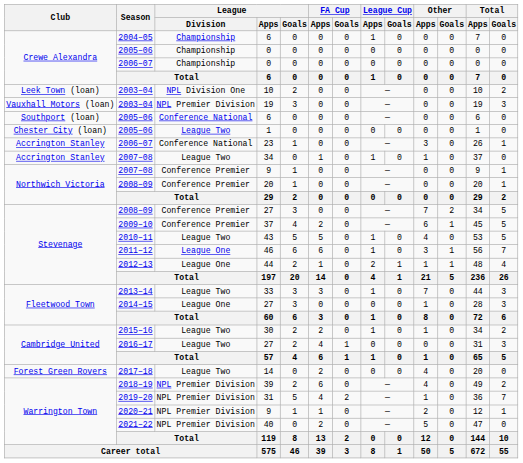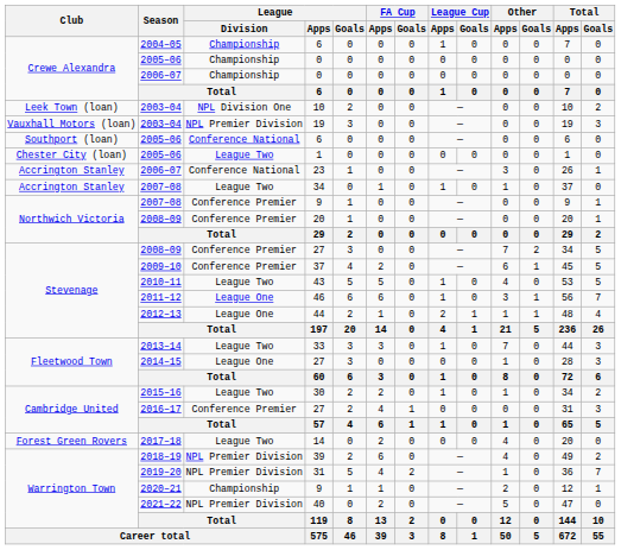 <table class="wikitable" style="text-align: center">
 <tr>
 <th rowspan="2">Club</th>
 <th rowspan="2">Season</th>
 <th colspan="3">League</th>
 <th colspan="2"><a href='#'>FA Cup</a></th>
 <th colspan="2"><a href='#'>League Cup</a></th>
 <th colspan="2">Other</th>
 <th colspan="2">Total</th>
 </tr>
 <tr>
 <th>Division</th>
 <th>Apps</th>
 <th>Goals</th>
 <th>Apps</th>
 <th>Goals</th>
 <th>Apps</th>
 <th>Goals</th>
 <th>Apps</th>
 <th>Goals</th>
 <th>Apps</th>
 <th>Goals</th>
 </tr>
 <tr>
 <td rowspan="4"><a href='#'>Crewe Alexandra</a></td>
 <td><a href='#'>2004–05</a></td>
 <td><a href='#'>Championship</a></td>
 <td>6</td>
 <td>0</td>
 <td>0</td>
 <td>0</td>
 <td>1</td>
 <td>0</td>
 <td>0</td>
 <td>0</td>
 <td>7</td>
 <td>0</td>
 </tr>
 <tr>
 <td><a href='#'>2005–06</a></td>
 <td EFL Championship>Championship</td>
 <td>0</td>
 <td>0</td>
 <td>0</td>
 <td>0</td>
 <td>0</td>
 <td>0</td>
 <td>0</td>
 <td>0</td>
 <td>0</td>
 <td>0</td>
 </tr>
 <tr>
 <td><a href='#'>2006–07</a></td>
 <td EFL Championship>Championship</td>
 <td>0</td>
 <td>0</td>
 <td>0</td>
 <td>0</td>
 <td>0</td>
 <td>0</td>
 <td>0</td>
 <td>0</td>
 <td>0</td>
 <td>0</td>
 </tr>
 <tr>
 <th colspan="2">Total</th>
 <th>6</th>
 <th>0</th>
 <th>0</th>
 <th>0</th>
 <th>1</th>
 <th>0</th>
 <th>0</th>
 <th>0</th>
 <th>7</th>
 <th>0</th>
 </tr>
 <tr>
 <td><a href='#'>Leek Town</a> (loan)</td>
 <td><a href='#'>2003–04</a></td>
 <td><a href='#'>NPL</a> Division One</td>
 <td>10</td>
 <td>2</td>
 <td>0</td>
 <td>0</td>
 <td colspan="2">—</td>
 <td>0</td>
 <td>0</td>
 <td>10</td>
 <td>2</td>
 </tr>
 <tr>
 <td><a href='#'>Vauxhall Motors</a> (loan)</td>
 <td><a href='#'>2003–04</a></td>
 <td><a href='#'>NPL</a> Premier Division</td>
 <td>19</td>
 <td>3</td>
 <td>0</td>
 <td>0</td>
 <td colspan="2">—</td>
 <td>0</td>
 <td>0</td>
 <td>19</td>
 <td>3</td>
 </tr>
 <tr>
 <td><a href='#'>Southport</a> (loan)</td>
 <td><a href='#'>2005–06</a></td>
 <td><a href='#'>Conference National</a></td>
 <td>6</td>
 <td>0</td>
 <td>0</td>
 <td>0</td>
 <td colspan="2">—</td>
 <td>0</td>
 <td>0</td>
 <td>6</td>
 <td>0</td>
 </tr>
 <tr>
 <td><a href='#'>Chester City</a> (loan)</td>
 <td><a href='#'>2005–06</a></td>
 <td><a href='#'>League Two</a></td>
 <td>1</td>
 <td>0</td>
 <td>0</td>
 <td>0</td>
 <td>0</td>
 <td>0</td>
 <td>0</td>
 <td>0</td>
 <td>1</td>
 <td>0</td>
 </tr>
 <tr>
 <td><a href='#'>Accrington Stanley</a></td>
 <td><a href='#'>2006–07</a></td>
 <td>Conference National</td>
 <td>23</td>
 <td>1</td>
 <td>0</td>
 <td>0</td>
 <td colspan="2">—</td>
 <td>3</td>
 <td>0</td>
 <td>26</td>
 <td>1</td>
 </tr>
 <tr>
 <td><a href='#'>Accrington Stanley</a></td>
 <td><a href='#'>2007–08</a></td>
 <td>League Two</td>
 <td>34</td>
 <td>0</td>
 <td>1</td>
 <td>0</td>
 <td>1</td>
 <td>0</td>
 <td>1</td>
 <td>0</td>
 <td>37</td>
 <td>0</td>
 </tr>
 <tr>
 <td rowspan="3"><a href='#'>Northwich Victoria</a></td>
 <td><a href='#'>2007–08</a></td>
 <td>Conference Premier</td>
 <td>9</td>
 <td>1</td>
 <td>0</td>
 <td>0</td>
 <td colspan="2">—</td>
 <td>0</td>
 <td>0</td>
 <td>9</td>
 <td>1</td>
 </tr>
 <tr>
 <td><a href='#'>2008–09</a></td>
 <td>Conference Premier</td>
 <td>20</td>
 <td>1</td>
 <td>0</td>
 <td>0</td>
 <td colspan="2">—</td>
 <td>0</td>
 <td>0</td>
 <td>20</td>
 <td>1</td>
 </tr>
 <tr>
 <th colspan="2">Total</th>
 <th>29</th>
 <th>2</th>
 <th>0</th>
 <th>0</th>
 <th>0</th>
 <th>0</th>
 <th>0</th>
 <th>0</th>
 <th>29</th>
 <th>2</th>
 </tr>
 <tr>
 <td rowspan="6"><a href='#'>Stevenage</a></td>
 <td><a href='#'>2008–09</a></td>
 <td>Conference Premier</td>
 <td>27</td>
 <td>3</td>
 <td>0</td>
 <td>0</td>
 <td colspan="2">—</td>
 <td>7</td>
 <td>2</td>
 <td>34</td>
 <td>5</td>
 </tr>
 <tr>
 <td><a href='#'>2009–10</a></td>
 <td>Conference Premier</td>
 <td>37</td>
 <td>4</td>
 <td>2</td>
 <td>0</td>
 <td colspan="2">—</td>
 <td>6</td>
 <td>1</td>
 <td>45</td>
 <td>5</td>
 </tr>
 <tr>
 <td><a href='#'>2010–11</a></td>
 <td>League Two</td>
 <td>43</td>
 <td>5</td>
 <td>5</td>
 <td>0</td>
 <td>1</td>
 <td>0</td>
 <td>4</td>
 <td>0</td>
 <td>53</td>
 <td>5</td>
 </tr>
 <tr>
 <td><a href='#'>2011–12</a></td>
 <td><a href='#'>League One</a></td>
 <td>46</td>
 <td>6</td>
 <td>6</td>
 <td>0</td>
 <td>1</td>
 <td>0</td>
 <td>3</td>
 <td>1</td>
 <td>56</td>
 <td>7</td>
 </tr>
 <tr>
 <td><a href='#'>2012–13</a></td>
 <td>League One</td>
 <td>44</td>
 <td>2</td>
 <td>1</td>
 <td>0</td>
 <td>2</td>
 <td>1</td>
 <td>1</td>
 <td>1</td>
 <td>48</td>
 <td>4</td>
 </tr>
 <tr>
 <th colspan="2">Total</th>
 <th>197</th>
 <th>20</th>
 <th>14</th>
 <th>0</th>
 <th>4</th>
 <th>1</th>
 <th>21</th>
 <th>5</th>
 <th>236</th>
 <th>26</th>
 </tr>
 <tr>
 <td rowspan="3"><a href='#'>Fleetwood Town</a></td>
 <td><a href='#'>2013–14</a></td>
 <td>League Two</td>
 <td>33</td>
 <td>3</td>
 <td>3</td>
 <td>0</td>
 <td>1</td>
 <td>0</td>
 <td>7</td>
 <td>0</td>
 <td>44</td>
 <td>3</td>
 </tr>
 <tr>
 <td><a href='#'>2014–15</a></td>
 <td>League One</td>
 <td>27</td>
 <td>3</td>
 <td>0</td>
 <td>0</td>
 <td>0</td>
 <td>0</td>
 <td>1</td>
 <td>0</td>
 <td>28</td>
 <td>3</td>
 </tr>
 <tr>
 <th colspan="2">Total</th>
 <th>60</th>
 <th>6</th>
 <th>3</th>
 <th>0</th>
 <th>1</th>
 <th>0</th>
 <th>8</th>
 <th>0</th>
 <th>72</th>
 <th>6</th>
 </tr>
 <tr>
 <td rowspan="3"><a href='#'>Cambridge United</a></td>
 <td><a href='#'>2015–16</a></td>
 <td>League Two</td>
 <td>30</td>
 <td>2</td>
 <td>2</td>
 <td>0</td>
 <td>1</td>
 <td>0</td>
 <td>1</td>
 <td>0</td>
 <td>34</td>
 <td>2</td>
 </tr>
 <tr>
 <td><a href='#'>2016–17</a></td>
-<td>League Two</td>
+<td>Conference Premier</td>
 <td>27</td>
 <td>2</td>
 <td>4</td>
 <td>1</td>
 <td>0</td>
 <td>0</td>
 <td>0</td>
 <td>0</td>
 <td>31</td>
 <td>3</td>
 </tr>
 <tr>
 <th colspan="2">Total</th>
 <th>57</th>
 <th>4</th>
 <th>6</th>
 <th>1</th>
 <th>1</th>
 <th>0</th>
 <th>1</th>
 <th>0</th>
 <th>65</th>
 <th>5</th>
 </tr>
 <tr>
 <td><a href='#'>Forest Green Rovers</a></td>
 <td><a href='#'>2017–18</a></td>
 <td>League Two</td>
 <td>14</td>
 <td>0</td>
 <td>2</td>
 <td>0</td>
 <td>0</td>
 <td>0</td>
 <td>4</td>
 <td>0</td>
 <td>20</td>
 <td>0</td>
 </tr>
 <tr>
 <td rowspan="5"><a href='#'>Warrington Town</a></td>
 <td><a href='#'>2018–19</a></td>
 <td><a href='#'>NPL</a> Premier Division</td>
 <td>39</td>
 <td>2</td>
 <td>6</td>
 <td>0</td>
 <td colspan="2">—</td>
 <td>4</td>
 <td>0</td>
 <td>49</td>
 <td>2</td>
 </tr>
 <tr>
 <td><a href='#'>2019–20</a></td>
 <td>NPL Premier Division</td>
 <td>31</td>
 <td>5</td>
 <td>4</td>
 <td>2</td>
 <td colspan="2">—</td>
 <td>1</td>
 <td>0</td>
 <td>36</td>
 <td>7</td>
 </tr>
 <tr>
 <td><a href='#'>2020–21</a></td>
-<td>NPL Premier Division</td>
+<td EFL Championship>Championship</td>
 <td>9</td>
 <td>1</td>
 <td>1</td>
 <td>0</td>
 <td colspan="2">—</td>
 <td>2</td>
 <td>0</td>
 <td>12</td>
 <td>1</td>
 </tr>
 <tr>
 <td><a href='#'>2021–22</a></td>
 <td>NPL Premier Division</td>
 <td>40</td>
 <td>0</td>
 <td>2</td>
 <td>0</td>
 <td colspan="2">—</td>
 <td>5</td>
 <td>0</td>
 <td>47</td>
 <td>0</td>
 </tr>
 <tr>
 <th colspan="2">Total</th>
 <th>119</th>
 <th>8</th>
 <th>13</th>
 <th>2</th>
 <th>0</th>
 <th>0</th>
 <th>12</th>
 <th>0</th>
 <th>144</th>
 <th>10</th>
 </tr>
 <tr>
 <th colspan="3">Career total</th>
 <th>575</th>
 <th>46</th>
 <th>39</th>
 <th>3</th>
 <th>8</th>
 <th>1</th>
 <th>50</th>
 <th>5</th>
 <th>672</th>
 <th>55</th>
 </tr>
 </table>
